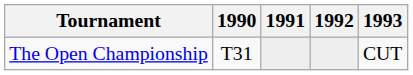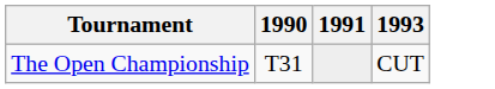 <table class="wikitable" style="font-size:95%;text-align:center;">
 <tr>
 <th>Tournament</th>
 <th>1990</th>
 <th>1991</th>
-<th>1992</th>
 <th>1993</th>
 </tr>
 <tr>
 <td align=left><a href='#'>The Open Championship</a></td>
 <td>T31</td>
 <td style="background:#eeeeee;"></td>
-<td style="background:#eeeeee;"></td>
 <td>CUT</td>
 </tr>
 </table>
